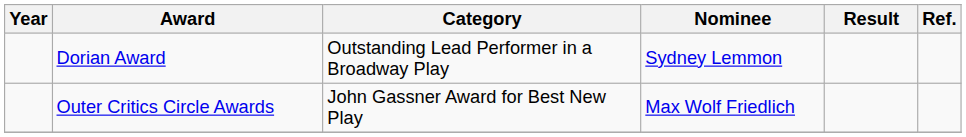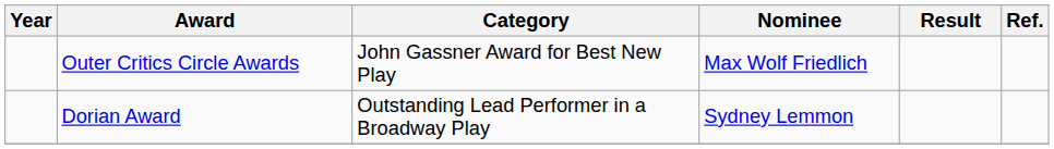 <table class="wikitable" width="95%">
 <tr>
 <th width="5%">Year</th>
 <th width="30%">Award</th>
 <th width="35%">Category</th>
 <th width="20%">Nominee</th>
 <th width="10%">Result</th>
 <th class=unsortable>Ref.</th>
 </tr>
 <tr>
 <td rowspan=1></td>
+<td><a href='#'>Outer Critics Circle Awards</a></td>
+<td>John Gassner Award for Best New Play</td>
+<td><a href='#'>Max Wolf Friedlich</a></td>
+<td></td>
+<td></td>
+</tr>
+<tr>
+<td rowspan=1></td>
 <td><a href='#'>Dorian Award</a></td>
 <td>Outstanding Lead Performer in a Broadway Play</td>
 <td><a href='#'>Sydney Lemmon</a></td>
 <td></td>
 <td></td>
 </tr>
 <tr>
-<td rowspan=1></td>
-<td><a href='#'>Outer Critics Circle Awards</a></td>
-<td>John Gassner Award for Best New Play</td>
-<td><a href='#'>Max Wolf Friedlich</a></td>
-<td></td>
-<td></td>
-</tr>
-<tr>
 </tr>
 </table>
